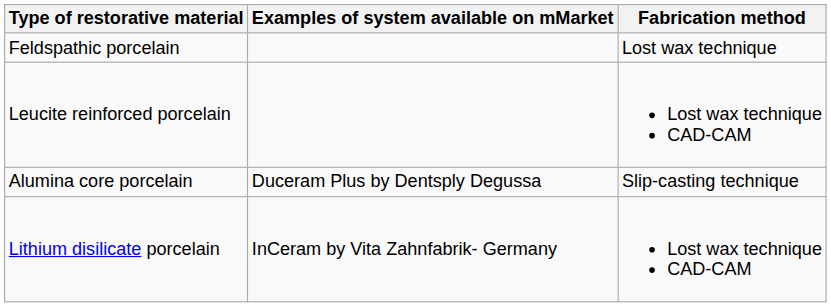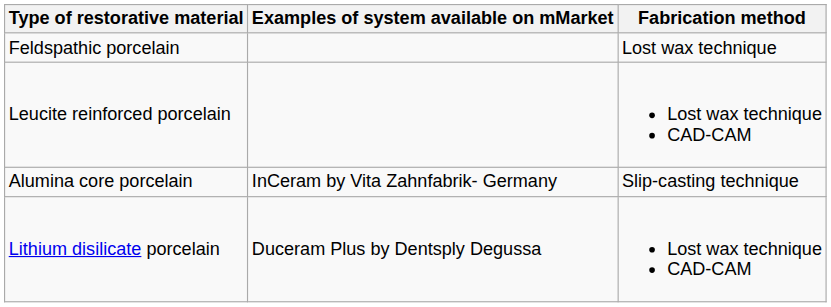 <table class="wikitable">
 <tr>
 <th>Type of restorative material</th>
 <th>Examples of system available on mMarket</th>
 <th>Fabrication method</th>
 </tr>
 <tr>
 <td>Feldspathic porcelain</td>
 <td></td>
 <td>Lost wax technique</td>
 </tr>
 <tr>
 <td>Leucite reinforced porcelain</td>
 <td> </td>
 <td><br><ul><li>Lost wax technique</li><li>CAD-CAM</li></ul></td>
 </tr>
 <tr>
 <td>Alumina core porcelain</td>
-<td>Duceram Plus by Dentsply Degussa   </td>
+<td>InCeram by Vita Zahnfabrik- Germany   </td>
 <td>Slip-casting technique</td>
 </tr>
 <tr>
 <td><a href='#'>Lithium disilicate</a> porcelain</td>
-<td>InCeram by Vita Zahnfabrik- Germany   </td>
+<td>Duceram Plus by Dentsply Degussa   </td>
 <td><br><ul><li>Lost wax technique</li><li>CAD-CAM</li></ul></td>
 </tr>
 </table>
